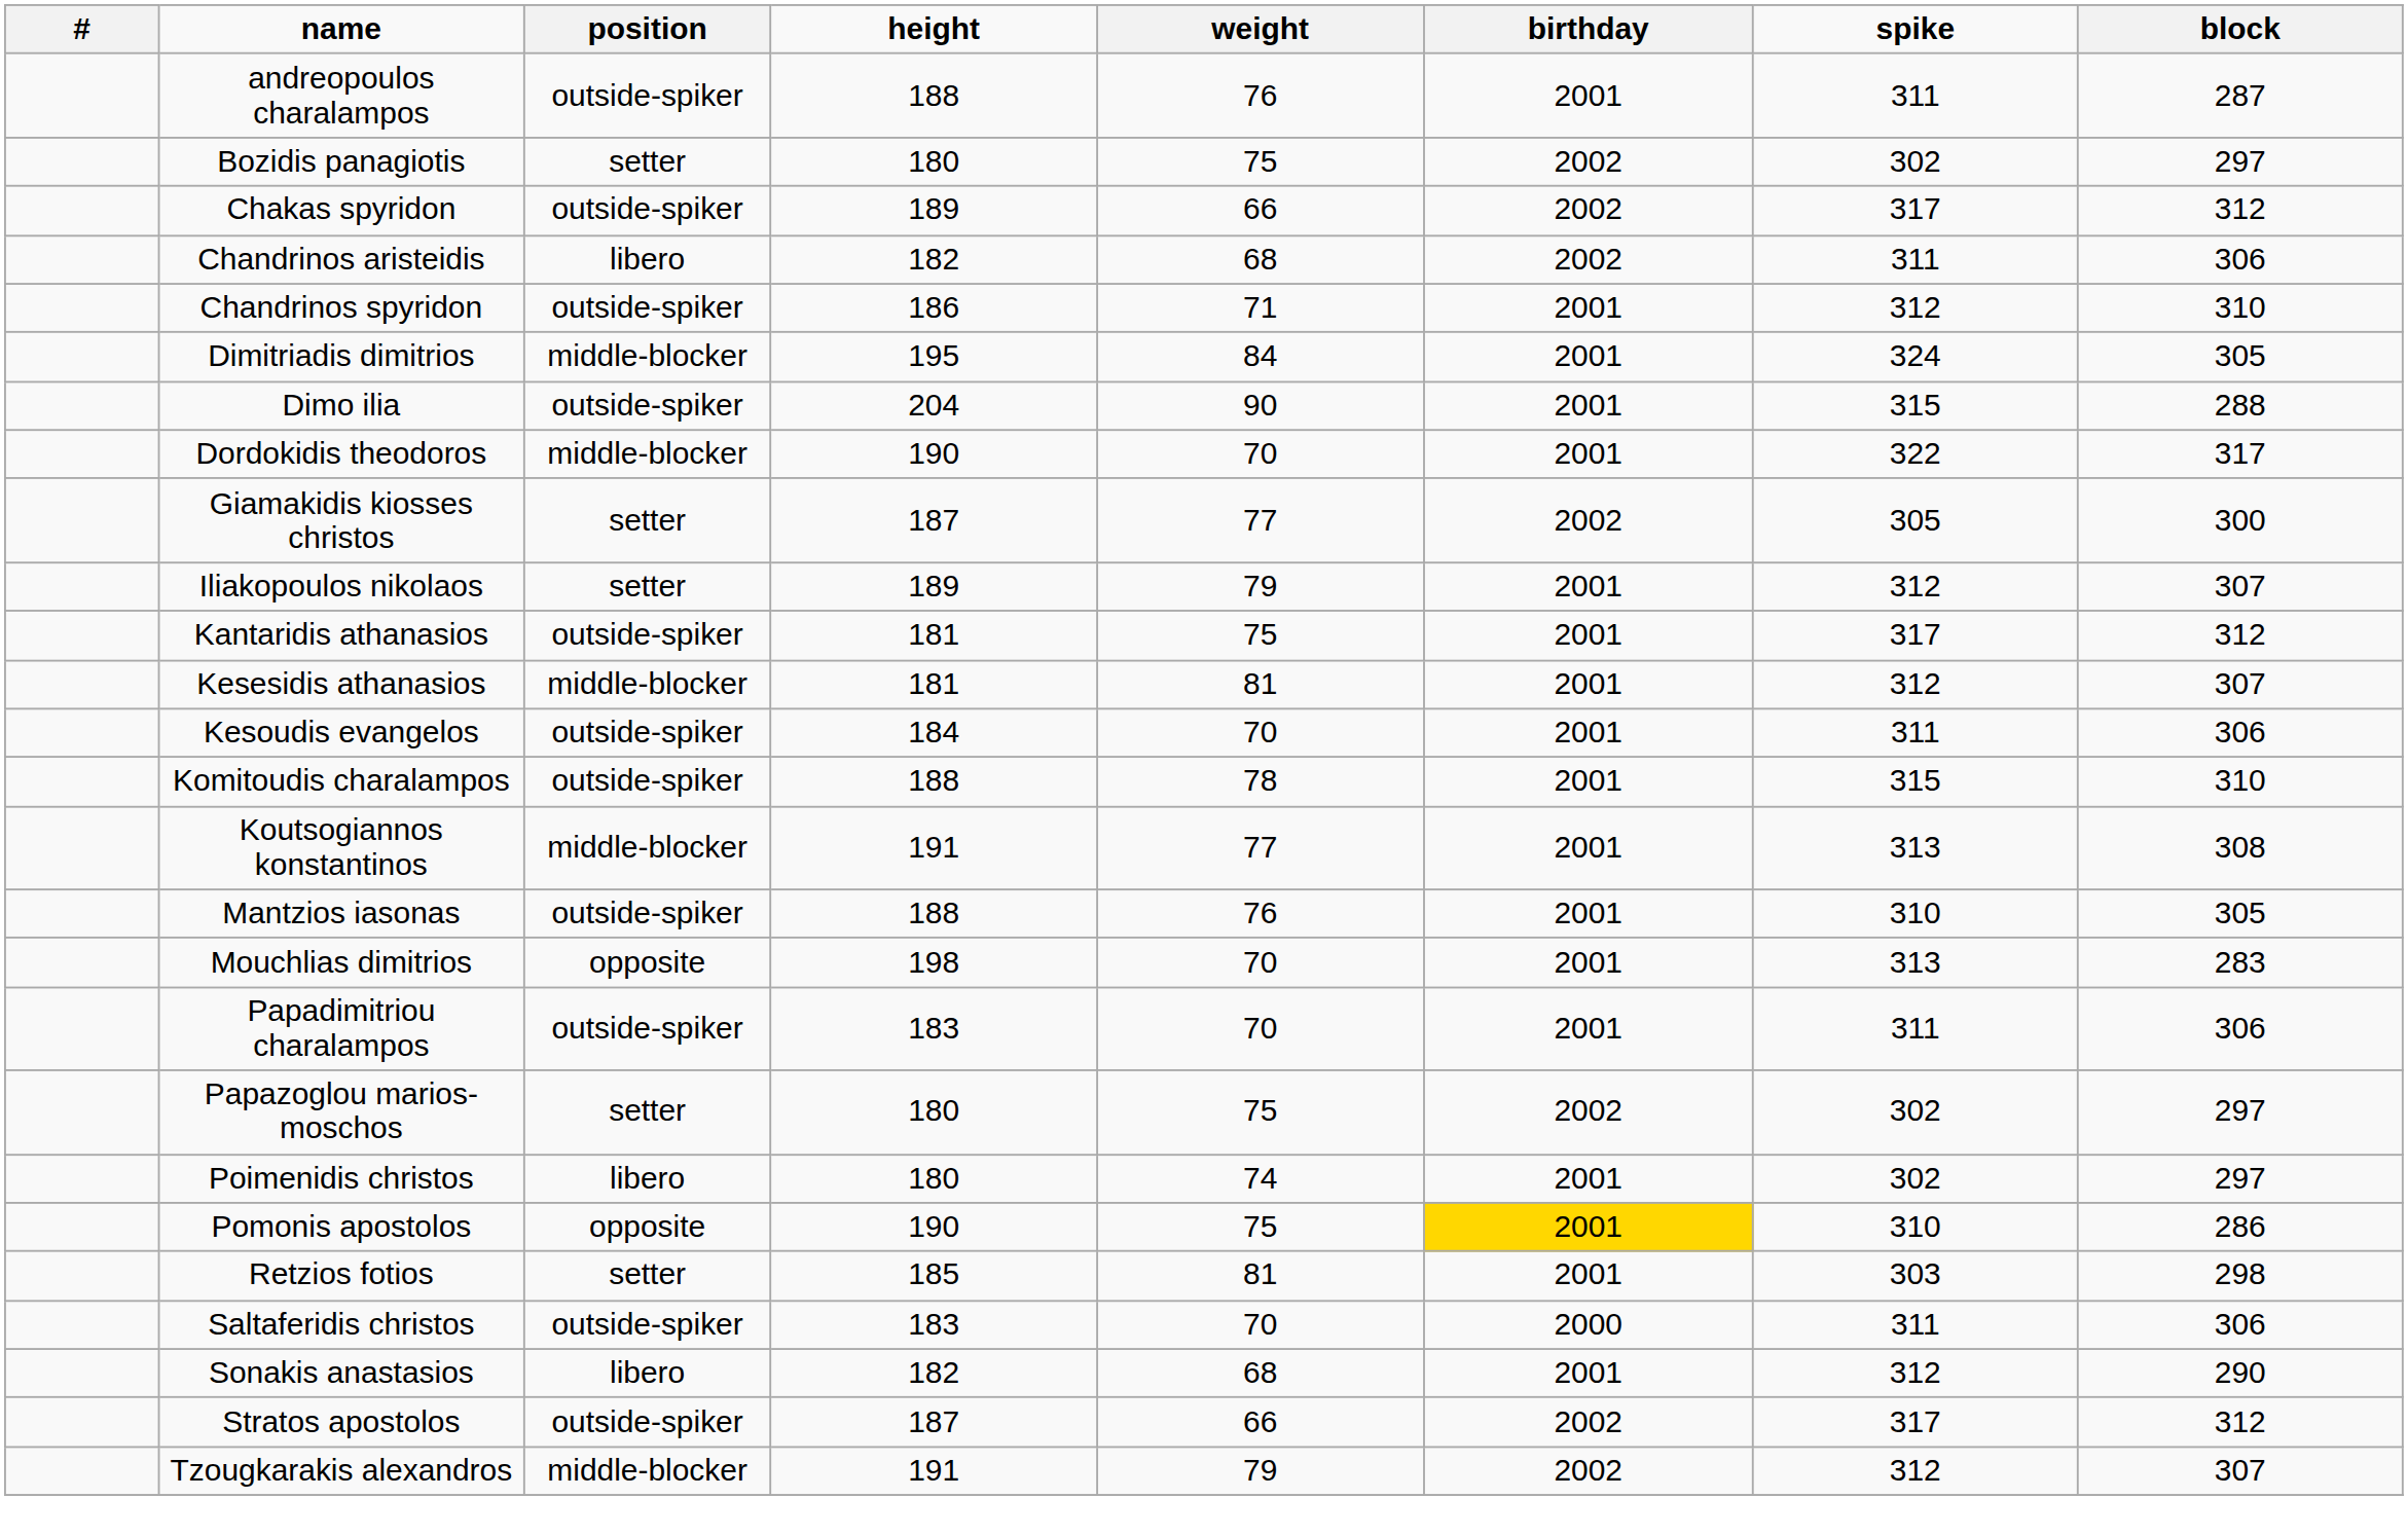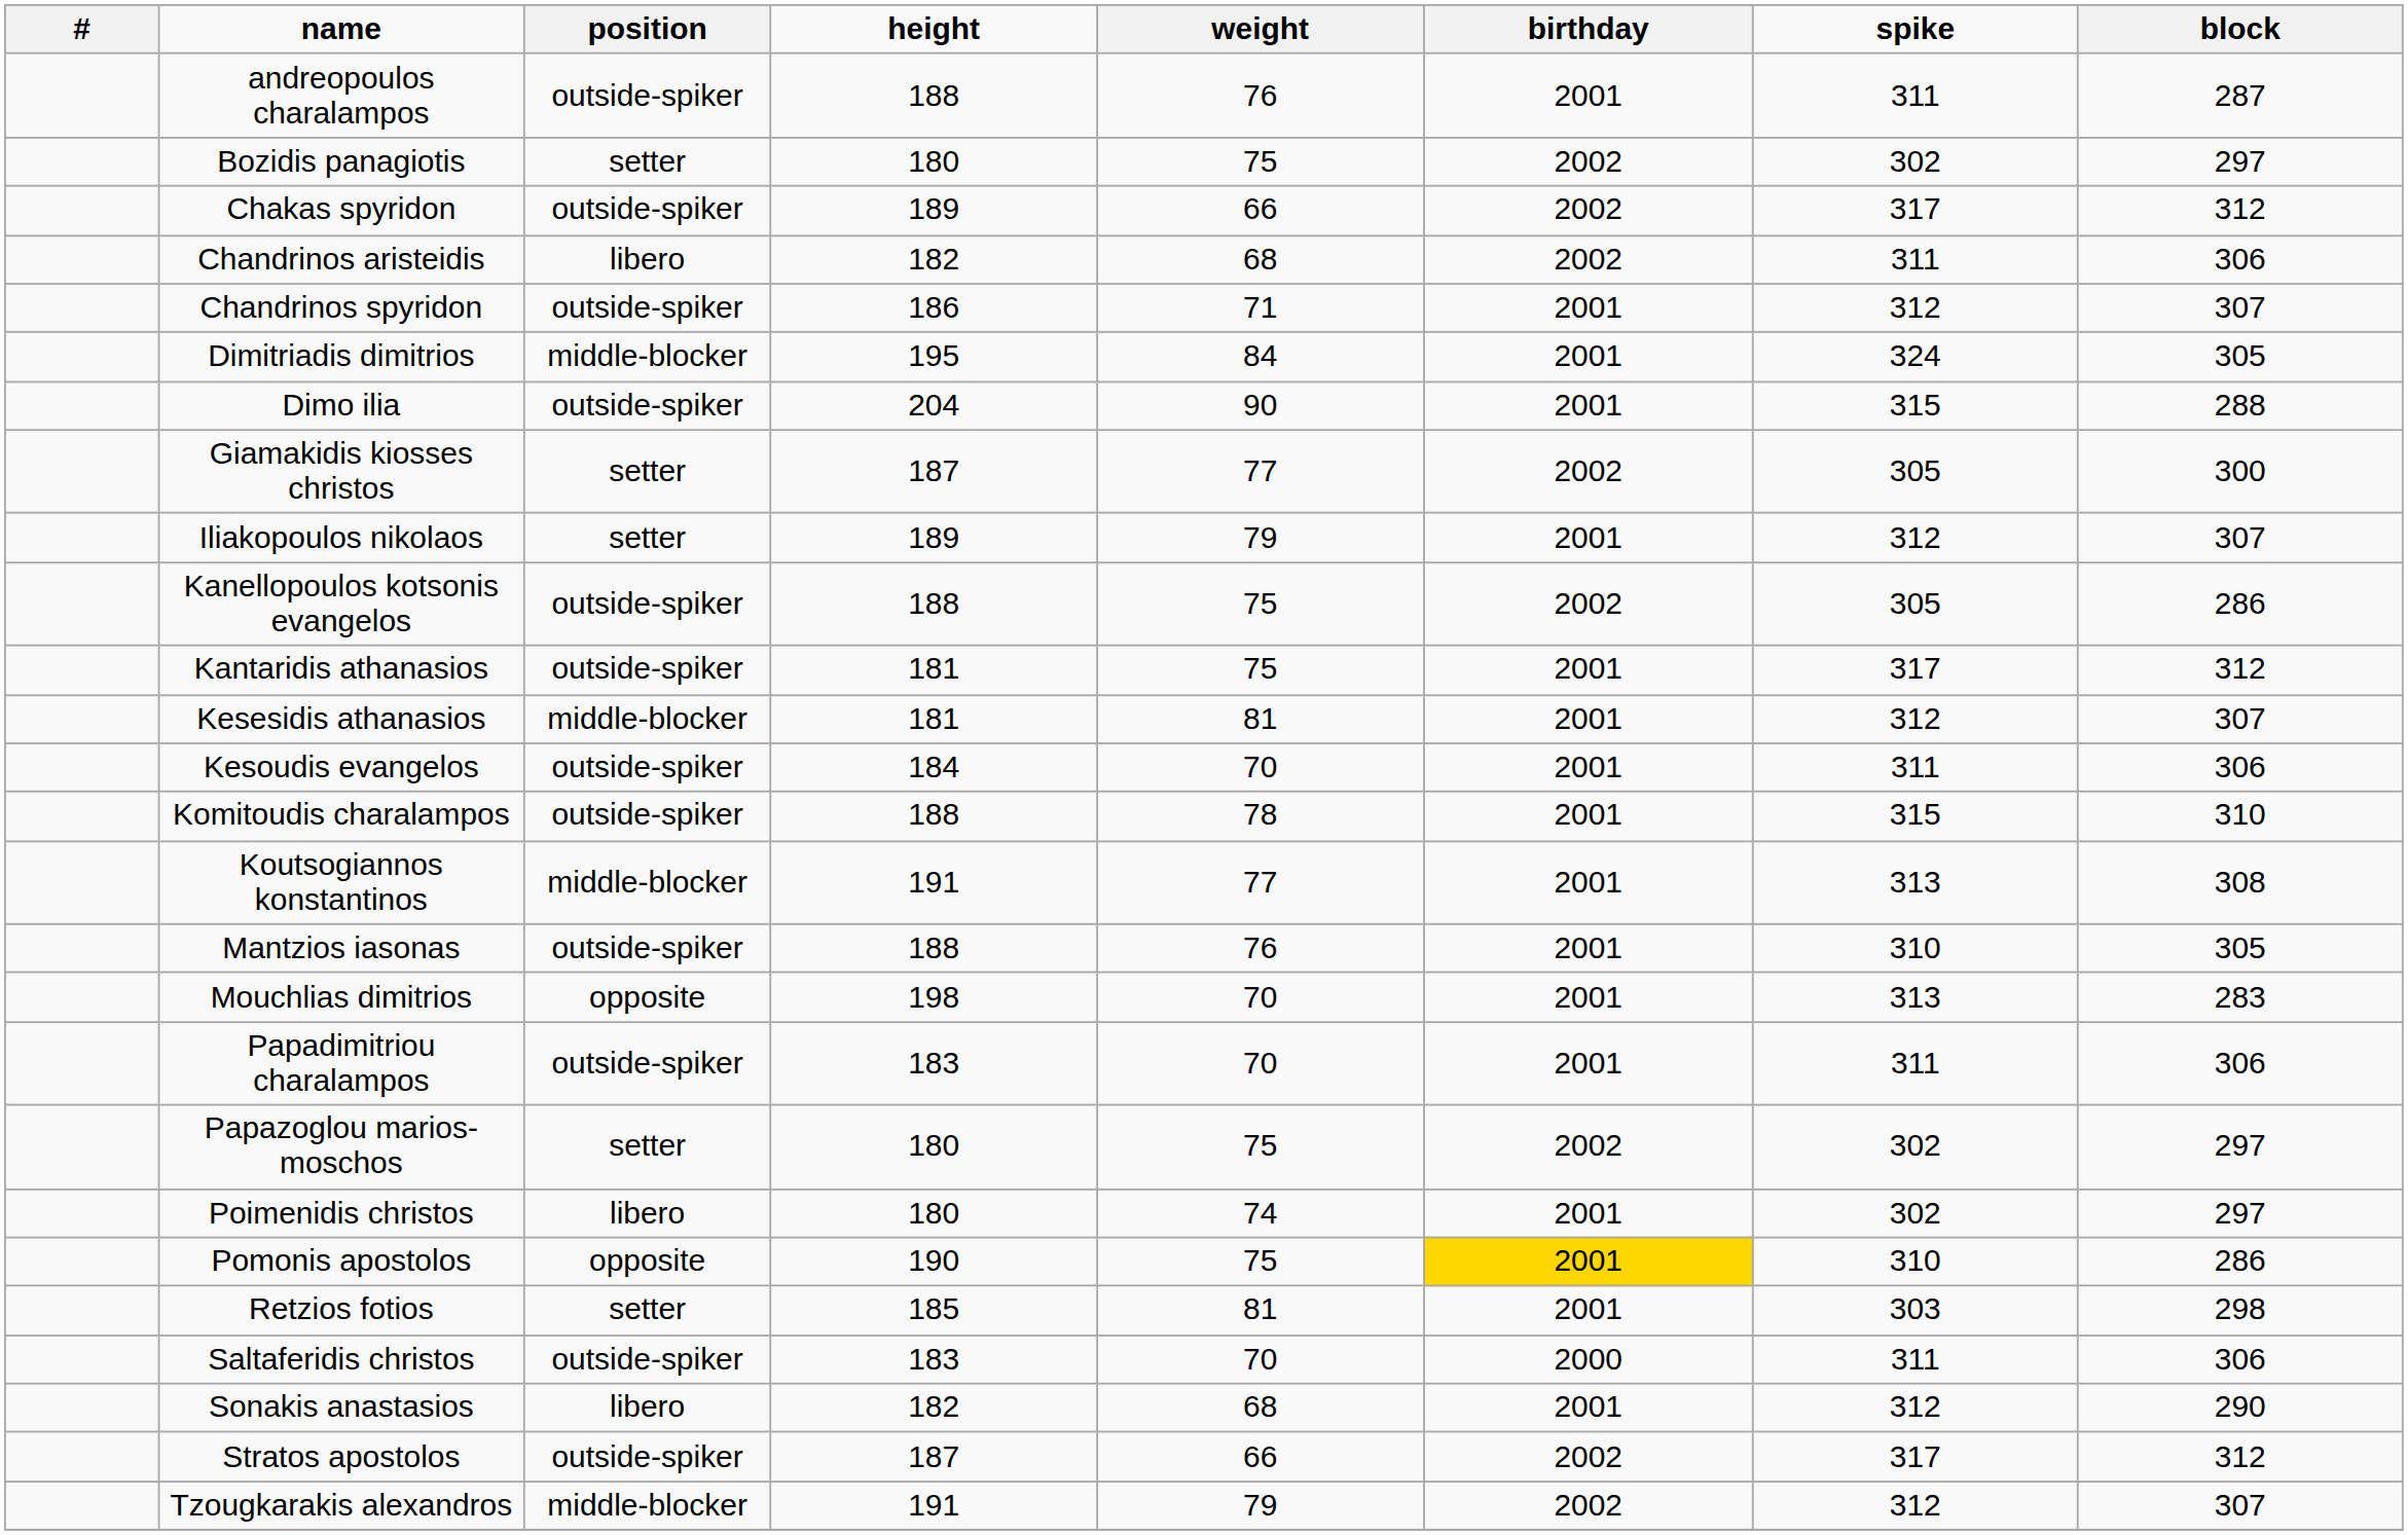 <table Class="wikitable sortable" style="text-align:center;">
 <tr>
 <th Style="width:5em">#</th>
 <td style="width:12em"><strong>name</strong></td>
 <th Style="width:8em"><strong>position</strong></th>
 <td style="width:11em"><strong>height</strong></td>
 <th Style="width:11em"><strong>weight</strong></th>
 <th Style="width:11em"><strong>birthday</strong></th>
 <td style="width:11em"><strong>spike</strong></td>
 <th Style="width:11em"><strong>block</strong></th>
 </tr>
 <tr>
 <td></td>
 <td>andreopoulos charalampos</td>
 <td>outside-spiker</td>
 <td>188</td>
 <td>76</td>
 <td>2001</td>
 <td>311</td>
 <td>287</td>
 </tr>
 <tr>
 <td></td>
 <td>Bozidis panagiotis</td>
 <td>setter</td>
 <td>180</td>
 <td>75</td>
 <td>2002</td>
 <td>302</td>
 <td>297</td>
 </tr>
 <tr>
 <td></td>
 <td>Chakas spyridon</td>
 <td>outside-spiker</td>
 <td>189</td>
 <td>66</td>
 <td>2002</td>
 <td>317</td>
 <td>312</td>
 </tr>
 <tr>
 <td></td>
 <td>Chandrinos aristeidis</td>
 <td>libero</td>
 <td>182</td>
 <td>68</td>
 <td>2002</td>
 <td>311</td>
 <td>306</td>
 </tr>
 <tr>
 <td></td>
 <td>Chandrinos spyridon</td>
 <td>outside-spiker</td>
 <td>186</td>
 <td>71</td>
 <td>2001</td>
 <td>312</td>
-<td>310</td>
+<td>307</td>
 </tr>
 <tr>
 <td></td>
 <td>Dimitriadis dimitrios</td>
 <td>middle-blocker</td>
 <td>195</td>
 <td>84</td>
 <td>2001</td>
 <td>324</td>
 <td>305</td>
 </tr>
 <tr>
 <td></td>
 <td>Dimo ilia</td>
 <td>outside-spiker</td>
 <td>204</td>
 <td>90</td>
 <td>2001</td>
 <td>315</td>
 <td>288</td>
 </tr>
 <tr>
 <td></td>
-<td>Dordokidis theodoros</td>
-<td>middle-blocker</td>
-<td>190</td>
-<td>70</td>
-<td>2001</td>
-<td>322</td>
-<td>317</td>
-</tr>
-<tr>
-<td></td>
 <td>Giamakidis kiosses christos</td>
 <td>setter</td>
 <td>187</td>
 <td>77</td>
 <td>2002</td>
 <td>305</td>
 <td>300</td>
 </tr>
 <tr>
 <td></td>
 <td>Iliakopoulos nikolaos</td>
 <td>setter</td>
 <td>189</td>
 <td>79</td>
 <td>2001</td>
 <td>312</td>
 <td>307</td>
+</tr>
+<tr>
+<td></td>
+<td>Kanellopoulos kotsonis evangelos</td>
+<td>outside-spiker</td>
+<td>188</td>
+<td>75</td>
+<td>2002</td>
+<td>305</td>
+<td>286</td>
 </tr>
 <tr>
 <td></td>
 <td>Kantaridis athanasios</td>
 <td>outside-spiker</td>
 <td>181</td>
 <td>75</td>
 <td>2001</td>
 <td>317</td>
 <td>312</td>
 </tr>
 <tr>
 <td></td>
 <td>Kesesidis athanasios</td>
 <td>middle-blocker</td>
 <td>181</td>
 <td>81</td>
 <td>2001</td>
 <td>312</td>
 <td>307</td>
 </tr>
 <tr>
 <td></td>
 <td>Kesoudis evangelos</td>
 <td>outside-spiker</td>
 <td>184</td>
 <td>70</td>
 <td>2001</td>
 <td>311</td>
 <td>306</td>
 </tr>
 <tr>
 <td></td>
 <td>Komitoudis charalampos</td>
 <td>outside-spiker</td>
 <td>188</td>
 <td>78</td>
 <td>2001</td>
 <td>315</td>
 <td>310</td>
 </tr>
 <tr>
 <td></td>
 <td>Koutsogiannos konstantinos</td>
 <td>middle-blocker</td>
 <td>191</td>
 <td>77</td>
 <td>2001</td>
 <td>313</td>
 <td>308</td>
 </tr>
 <tr>
 <td></td>
 <td>Mantzios iasonas</td>
 <td>outside-spiker</td>
 <td>188</td>
 <td>76</td>
 <td>2001</td>
 <td>310</td>
 <td>305</td>
 </tr>
 <tr>
 <td></td>
 <td>Mouchlias dimitrios</td>
 <td>opposite</td>
 <td>198</td>
 <td>70</td>
 <td>2001</td>
 <td>313</td>
 <td>283</td>
 </tr>
 <tr>
 <td></td>
 <td>Papadimitriou charalampos</td>
 <td>outside-spiker</td>
 <td>183</td>
 <td>70</td>
 <td>2001</td>
 <td>311</td>
 <td>306</td>
 </tr>
 <tr>
 <td></td>
 <td>Papazoglou marios-moschos</td>
 <td>setter</td>
 <td>180</td>
 <td>75</td>
 <td>2002</td>
 <td>302</td>
 <td>297</td>
 </tr>
 <tr>
 <td></td>
 <td>Poimenidis christos</td>
 <td>libero</td>
 <td>180</td>
 <td>74</td>
 <td>2001</td>
 <td>302</td>
 <td>297</td>
 </tr>
 <tr>
 <td></td>
 <td>Pomonis apostolos</td>
 <td>opposite</td>
 <td>190</td>
 <td>75</td>
 <td style="background: gold;">2001</td>
 <td>310</td>
 <td>286</td>
 </tr>
 <tr>
 <td></td>
 <td>Retzios fotios</td>
 <td>setter</td>
 <td>185</td>
 <td>81</td>
 <td>2001</td>
 <td>303</td>
 <td>298</td>
 </tr>
 <tr>
 <td></td>
 <td>Saltaferidis christos</td>
 <td>outside-spiker</td>
 <td>183</td>
 <td>70</td>
 <td>2000</td>
 <td>311</td>
 <td>306</td>
 </tr>
 <tr>
 <td></td>
 <td>Sonakis anastasios</td>
 <td>libero</td>
 <td>182</td>
 <td>68</td>
 <td>2001</td>
 <td>312</td>
 <td>290</td>
 </tr>
 <tr>
 <td></td>
 <td>Stratos apostolos</td>
 <td>outside-spiker</td>
 <td>187</td>
 <td>66</td>
 <td>2002</td>
 <td>317</td>
 <td>312</td>
 </tr>
 <tr>
 <td></td>
 <td>Tzougkarakis alexandros</td>
 <td>middle-blocker</td>
 <td>191</td>
 <td>79</td>
 <td>2002</td>
 <td>312</td>
 <td>307</td>
 </tr>
 <tr>
 </tr>
 </table>
